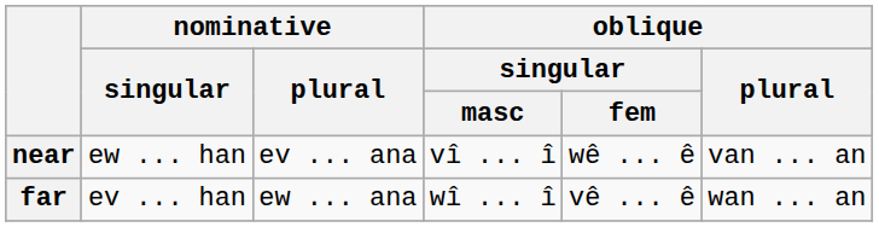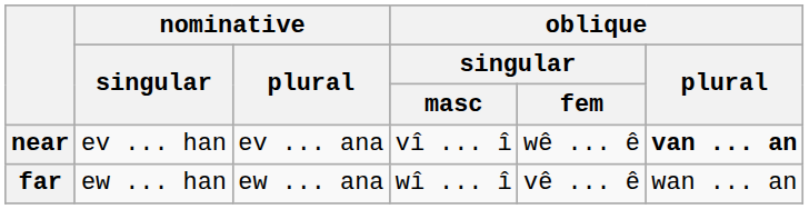 <table class="wikitable">
 <tr>
 <th rowspan="3"></th>
 <th colspan="2">nominative</th>
 <th colspan="3">oblique</th>
 </tr>
 <tr>
 <th rowspan="2">singular</th>
 <th rowspan="2">plural</th>
 <th colspan="2">singular</th>
 <th rowspan="2">plural</th>
 </tr>
 <tr>
 <th>masc</th>
 <th>fem</th>
 </tr>
 <tr>
 <th>near</th>
-<td>ew ... han</td>
+<td>ev ... han</td>
 <td>ev ... ana</td>
 <td>vî ... î</td>
 <td>wê ... ê</td>
-<td>van ... an</td>
+<td><strong>van ... an</strong></td>
 </tr>
 <tr>
 <th>far</th>
-<td>ev ... han</td>
+<td>ew ... han</td>
 <td>ew ... ana</td>
 <td>wî ... î</td>
 <td>vê ... ê</td>
 <td>wan ... an</td>
 </tr>
 </table>
